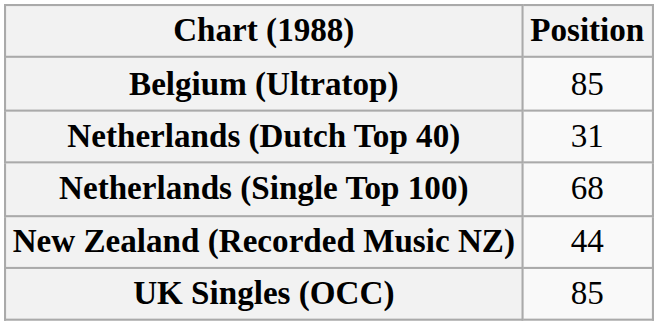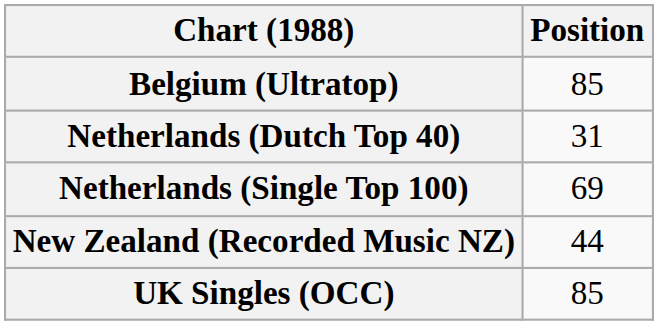 <table class="wikitable sortable plainrowheaders" style="text-align:center">
 <tr>
 <th>Chart (1988)</th>
 <th>Position</th>
 </tr>
 <tr>
 <th scope="row">Belgium (Ultratop)</th>
 <td>85</td>
 </tr>
 <tr>
 <th scope="row">Netherlands (Dutch Top 40)</th>
 <td>31</td>
 </tr>
 <tr>
 <th scope="row">Netherlands (Single Top 100)</th>
-<td>68</td>
+<td>69</td>
 </tr>
 <tr>
 <th scope="row">New Zealand (Recorded Music NZ)</th>
 <td>44</td>
 </tr>
 <tr>
 <th scope="row">UK Singles (OCC)</th>
 <td>85</td>
 </tr>
 </table>
